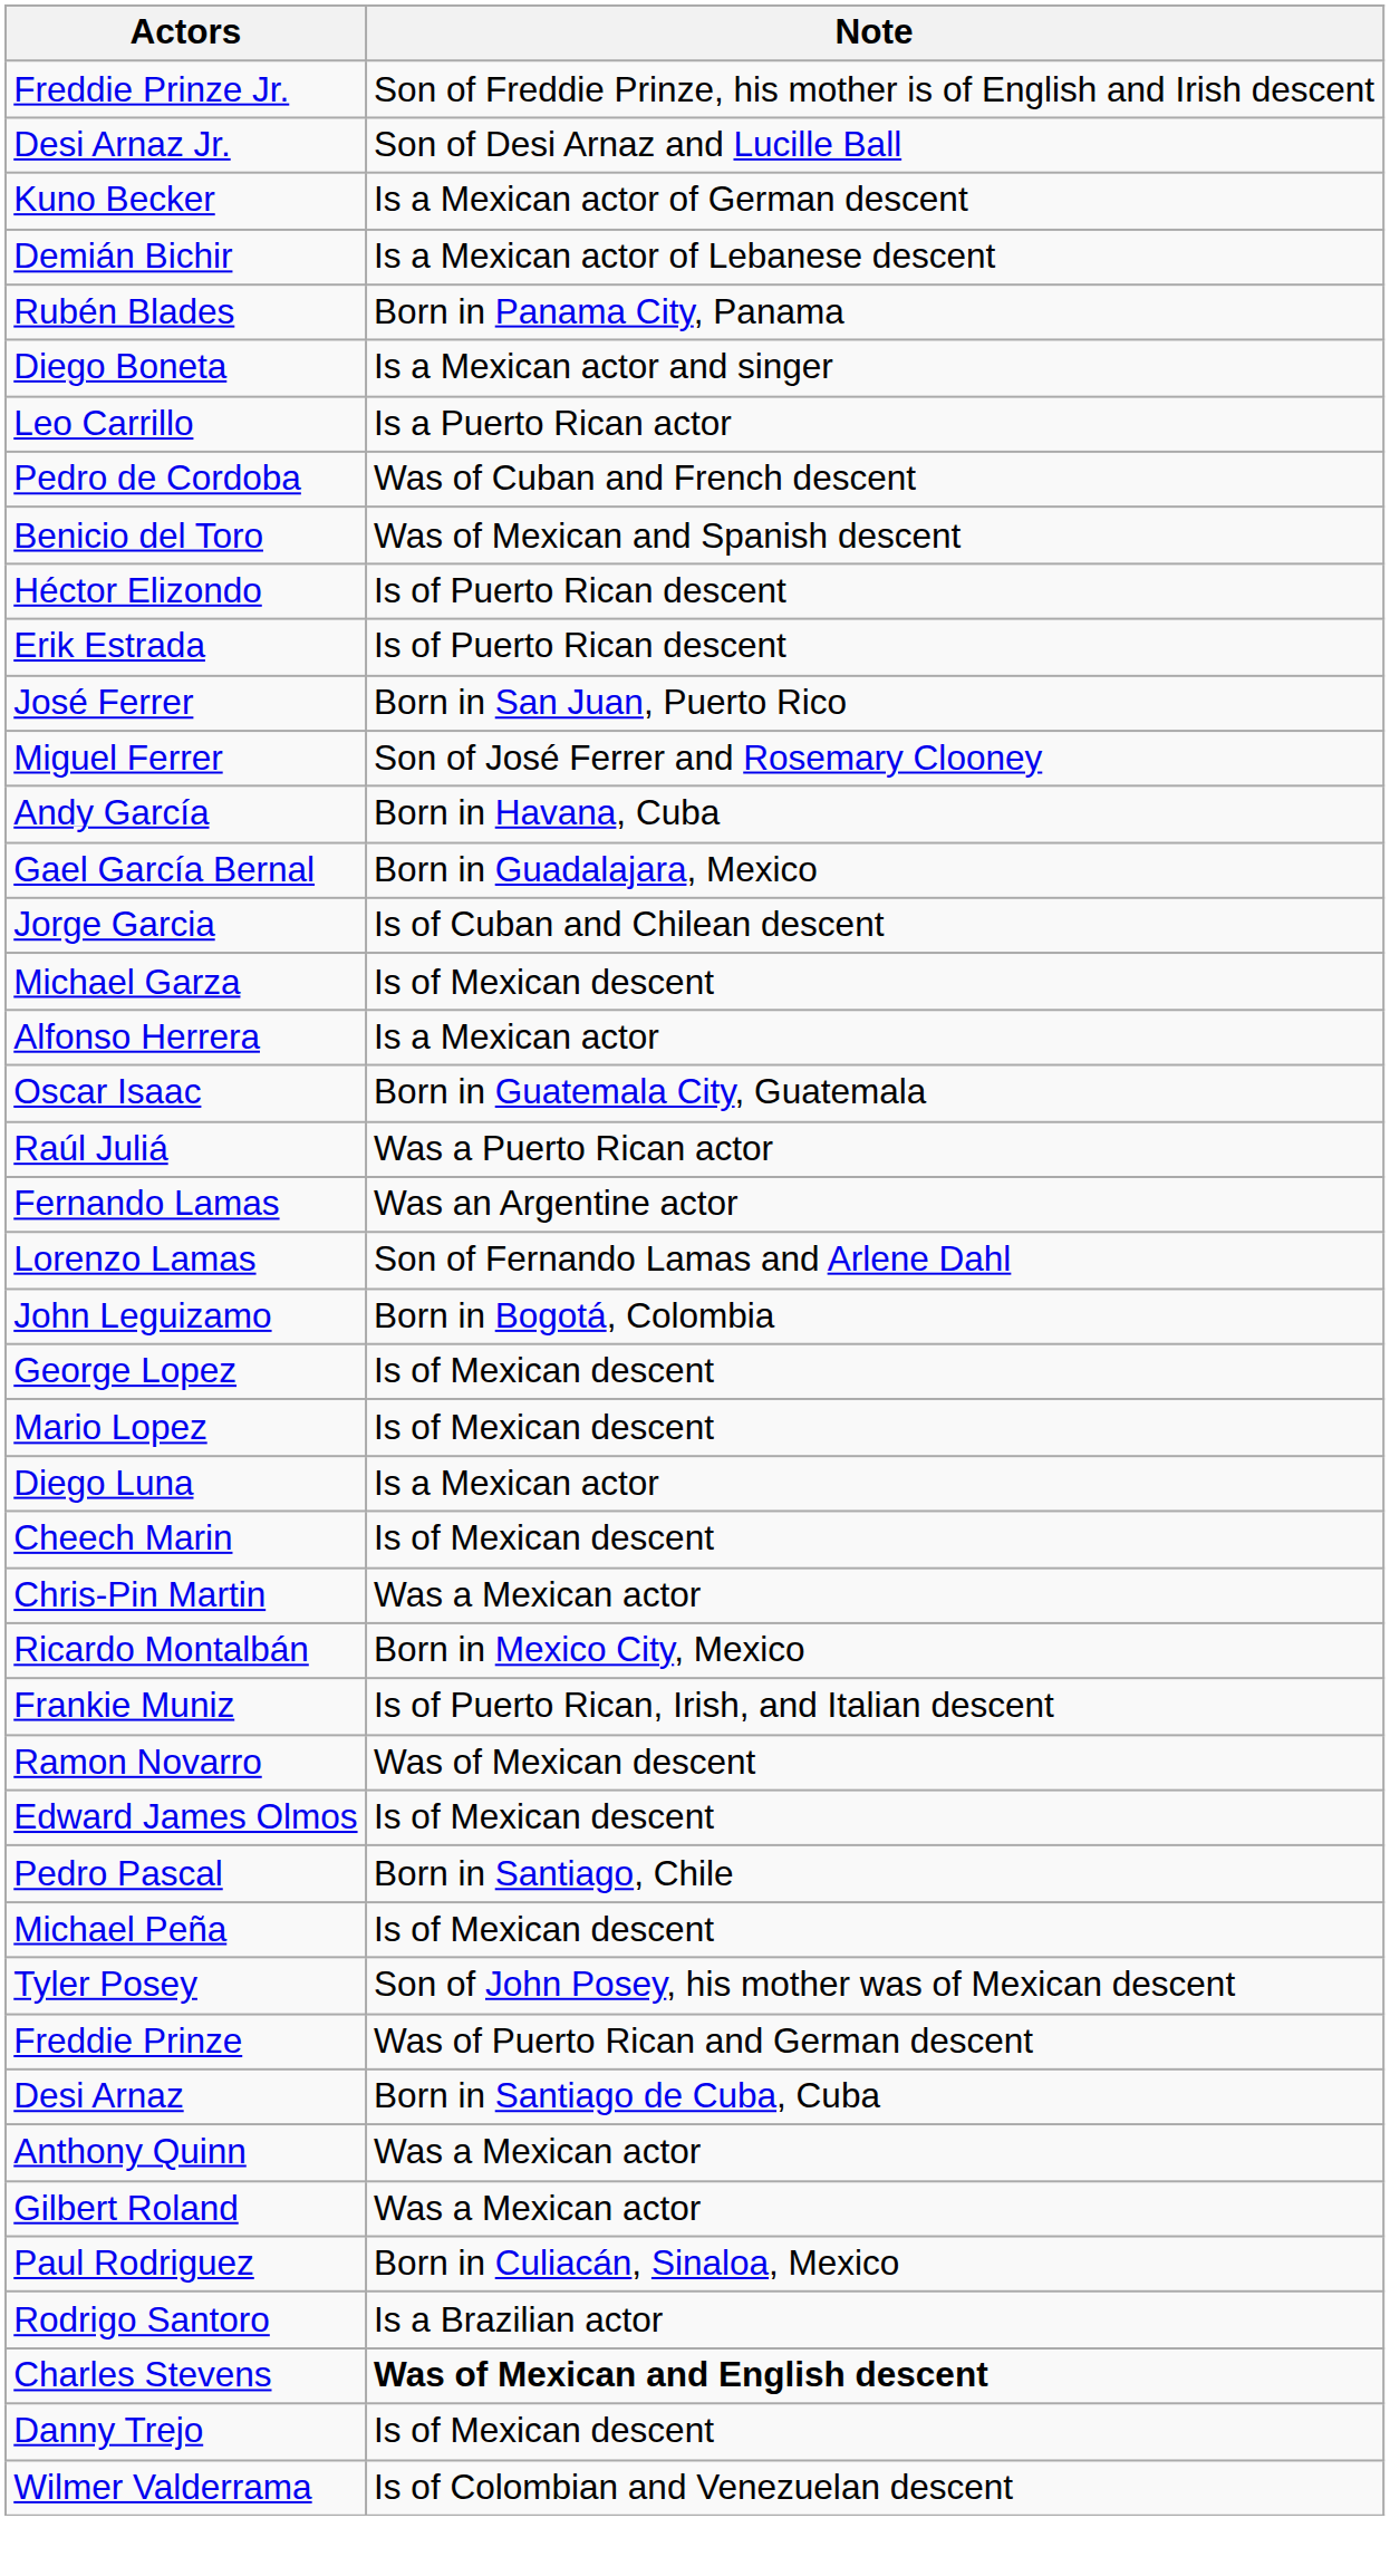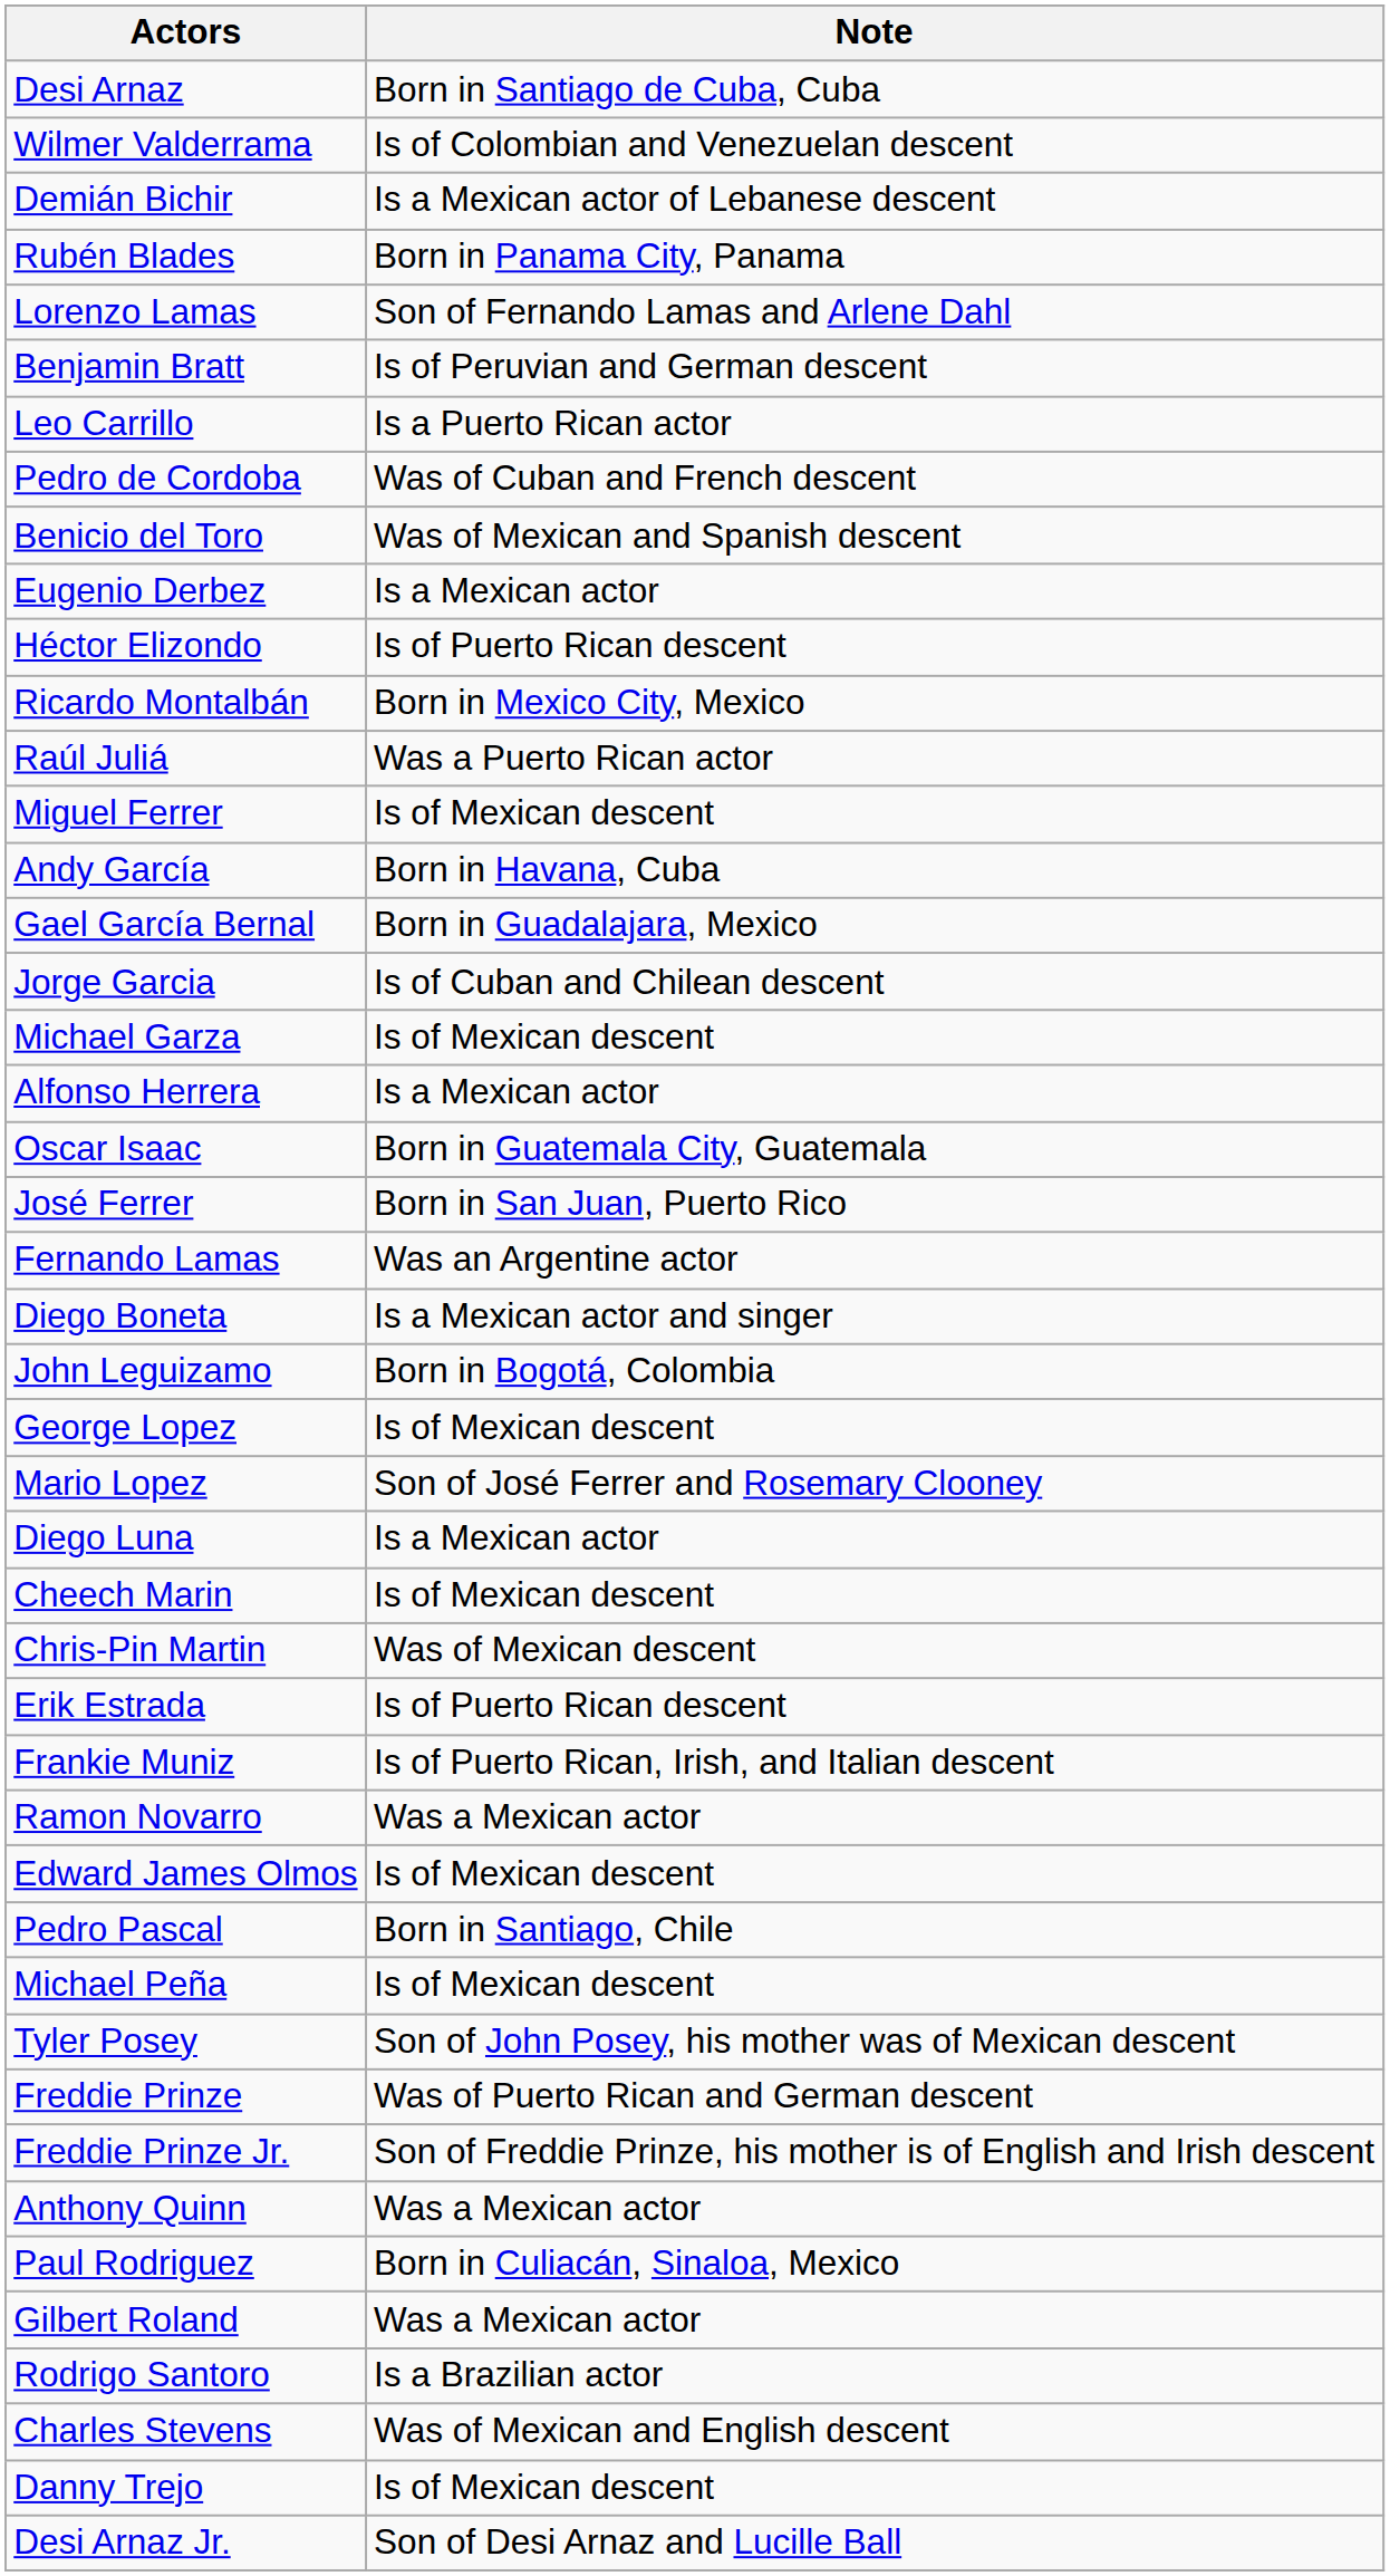 <table class="wikitable">
 <tr>
 <th>Actors</th>
 <th>Note</th>
 </tr>
 <tr>
-<td><a href='#'>Freddie Prinze Jr.</a></td>
-<td>Son of Freddie Prinze, his mother is of English and Irish descent</td>
+<td><a href='#'>Desi Arnaz</a></td>
+<td>Born in <a href='#'>Santiago de Cuba</a>, Cuba</td>
 </tr>
 <tr>
-<td><a href='#'>Desi Arnaz Jr.</a></td>
-<td>Son of Desi Arnaz and <a href='#'>Lucille Ball</a></td>
-</tr>
-<tr>
-<td><a href='#'>Kuno Becker</a></td>
-<td>Is a Mexican actor of German descent</td>
+<td><a href='#'>Wilmer Valderrama</a></td>
+<td>Is of Colombian and Venezuelan descent</td>
 </tr>
 <tr>
 <td><a href='#'>Demián Bichir</a></td>
 <td>Is a Mexican actor of Lebanese descent</td>
 </tr>
 <tr>
 <td><a href='#'>Rubén Blades</a></td>
 <td>Born in <a href='#'>Panama City</a>, Panama</td>
 </tr>
 <tr>
-<td><a href='#'>Diego Boneta</a></td>
-<td>Is a Mexican actor and singer</td>
+<td><a href='#'>Lorenzo Lamas</a></td>
+<td>Son of Fernando Lamas and <a href='#'>Arlene Dahl</a></td>
+</tr>
+<tr>
+<td><a href='#'>Benjamin Bratt</a></td>
+<td>Is of Peruvian and German descent</td>
 </tr>
 <tr>
 <td><a href='#'>Leo Carrillo</a></td>
 <td>Is a Puerto Rican actor</td>
 </tr>
 <tr>
 <td><a href='#'>Pedro de Cordoba</a></td>
 <td>Was of Cuban and French descent</td>
 </tr>
 <tr>
 <td><a href='#'>Benicio del Toro</a></td>
 <td>Was of Mexican and Spanish descent</td>
 </tr>
 <tr>
+<td><a href='#'>Eugenio Derbez</a></td>
+<td>Is a Mexican actor</td>
+</tr>
+<tr>
 <td><a href='#'>Héctor Elizondo</a></td>
 <td>Is of Puerto Rican descent</td>
 </tr>
 <tr>
-<td><a href='#'>Erik Estrada</a></td>
-<td>Is of Puerto Rican descent</td>
+<td><a href='#'>Ricardo Montalbán</a></td>
+<td>Born in <a href='#'>Mexico City</a>, Mexico</td>
 </tr>
 <tr>
-<td><a href='#'>José Ferrer</a></td>
-<td>Born in <a href='#'>San Juan</a>, Puerto Rico</td>
+<td><a href='#'>Raúl Juliá</a></td>
+<td>Was a Puerto Rican actor</td>
 </tr>
 <tr>
 <td><a href='#'>Miguel Ferrer</a></td>
-<td>Son of José Ferrer and <a href='#'>Rosemary Clooney</a></td>
+<td>Is of Mexican descent</td>
 </tr>
 <tr>
 <td><a href='#'>Andy García</a></td>
 <td>Born in <a href='#'>Havana</a>, Cuba</td>
 </tr>
 <tr>
 <td><a href='#'>Gael García Bernal</a></td>
 <td>Born in <a href='#'>Guadalajara</a>, Mexico</td>
 </tr>
 <tr>
 <td><a href='#'>Jorge Garcia</a></td>
 <td>Is of Cuban and Chilean descent</td>
 </tr>
 <tr>
 <td><a href='#'>Michael Garza</a></td>
 <td>Is of Mexican descent</td>
 </tr>
 <tr>
 <td><a href='#'>Alfonso Herrera</a></td>
 <td>Is a Mexican actor</td>
 </tr>
 <tr>
 <td><a href='#'>Oscar Isaac</a></td>
 <td>Born in <a href='#'>Guatemala City</a>, Guatemala</td>
 </tr>
 <tr>
-<td><a href='#'>Raúl Juliá</a></td>
-<td>Was a Puerto Rican actor</td>
+<td><a href='#'>José Ferrer</a></td>
+<td>Born in <a href='#'>San Juan</a>, Puerto Rico</td>
 </tr>
 <tr>
 <td><a href='#'>Fernando Lamas</a></td>
 <td>Was an Argentine actor</td>
 </tr>
 <tr>
-<td><a href='#'>Lorenzo Lamas</a></td>
-<td>Son of Fernando Lamas and <a href='#'>Arlene Dahl</a></td>
+<td><a href='#'>Diego Boneta</a></td>
+<td>Is a Mexican actor and singer</td>
 </tr>
 <tr>
 <td><a href='#'>John Leguizamo</a></td>
 <td>Born in <a href='#'>Bogotá</a>, Colombia</td>
 </tr>
 <tr>
 <td><a href='#'>George Lopez</a></td>
 <td>Is of Mexican descent</td>
 </tr>
 <tr>
 <td><a href='#'>Mario Lopez</a></td>
-<td>Is of Mexican descent</td>
+<td>Son of José Ferrer and <a href='#'>Rosemary Clooney</a></td>
 </tr>
 <tr>
 <td><a href='#'>Diego Luna</a></td>
 <td>Is a Mexican actor</td>
 </tr>
 <tr>
 <td><a href='#'>Cheech Marin</a></td>
 <td>Is of Mexican descent</td>
 </tr>
 <tr>
 <td><a href='#'>Chris-Pin Martin</a></td>
-<td>Was a Mexican actor</td>
+<td>Was of Mexican descent</td>
 </tr>
 <tr>
-<td><a href='#'>Ricardo Montalbán</a></td>
-<td>Born in <a href='#'>Mexico City</a>, Mexico</td>
+<td><a href='#'>Erik Estrada</a></td>
+<td>Is of Puerto Rican descent</td>
 </tr>
 <tr>
 <td><a href='#'>Frankie Muniz</a></td>
 <td>Is of Puerto Rican, Irish, and Italian descent</td>
 </tr>
 <tr>
 <td><a href='#'>Ramon Novarro</a></td>
-<td>Was of Mexican descent</td>
+<td>Was a Mexican actor</td>
 </tr>
 <tr>
 <td><a href='#'>Edward James Olmos</a></td>
 <td>Is of Mexican descent</td>
 </tr>
 <tr>
 <td><a href='#'>Pedro Pascal</a></td>
 <td>Born in <a href='#'>Santiago</a>, Chile</td>
 </tr>
 <tr>
 <td><a href='#'>Michael Peña</a></td>
 <td>Is of Mexican descent</td>
 </tr>
 <tr>
 <td><a href='#'>Tyler Posey</a></td>
 <td>Son of <a href='#'>John Posey</a>, his mother was of Mexican descent</td>
 </tr>
 <tr>
 <td><a href='#'>Freddie Prinze</a></td>
 <td>Was of Puerto Rican and German descent</td>
 </tr>
 <tr>
-<td><a href='#'>Desi Arnaz</a></td>
-<td>Born in <a href='#'>Santiago de Cuba</a>, Cuba</td>
+<td><a href='#'>Freddie Prinze Jr.</a></td>
+<td>Son of Freddie Prinze, his mother is of English and Irish descent</td>
 </tr>
 <tr>
 <td><a href='#'>Anthony Quinn</a></td>
-<td>Was a Mexican actor</td>
-</tr>
-<tr>
-<td><a href='#'>Gilbert Roland</a></td>
 <td>Was a Mexican actor</td>
 </tr>
 <tr>
 <td><a href='#'>Paul Rodriguez</a></td>
 <td>Born in <a href='#'>Culiacán</a>, <a href='#'>Sinaloa</a>, Mexico</td>
 </tr>
 <tr>
+<td><a href='#'>Gilbert Roland</a></td>
+<td>Was a Mexican actor</td>
+</tr>
+<tr>
 <td><a href='#'>Rodrigo Santoro</a></td>
 <td>Is a Brazilian actor</td>
 </tr>
 <tr>
 <td><a href='#'>Charles Stevens</a></td>
-<td><strong>Was of Mexican and English descent</strong></td>
+<td>Was of Mexican and English descent</td>
 </tr>
 <tr>
 <td><a href='#'>Danny Trejo</a></td>
 <td>Is of Mexican descent</td>
 </tr>
 <tr>
-<td><a href='#'>Wilmer Valderrama</a></td>
-<td>Is of Colombian and Venezuelan descent</td>
+<td><a href='#'>Desi Arnaz Jr.</a></td>
+<td>Son of Desi Arnaz and <a href='#'>Lucille Ball</a></td>
 </tr>
 </table>
